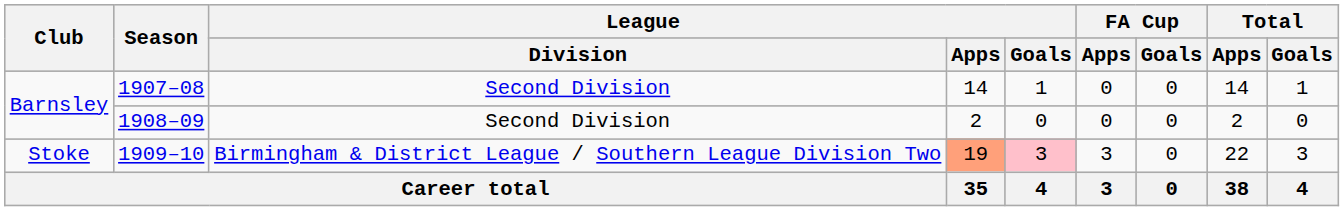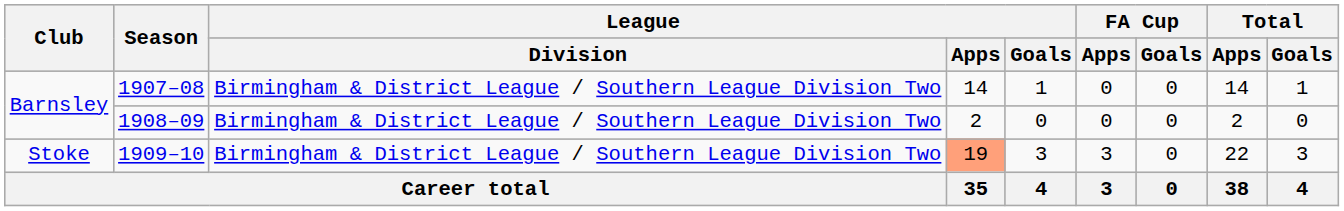 <table class="wikitable" style="text-align: center;">
 <tr>
 <th rowspan="2">Club</th>
 <th rowspan="2">Season</th>
 <th colspan="3">League</th>
 <th colspan="2">FA Cup</th>
 <th colspan="2">Total</th>
 </tr>
 <tr>
 <th>Division</th>
 <th>Apps</th>
 <th>Goals</th>
 <th>Apps</th>
 <th>Goals</th>
 <th>Apps</th>
 <th>Goals</th>
 </tr>
 <tr>
 <td rowspan="2"><a href='#'>Barnsley</a></td>
 <td><a href='#'>1907–08</a></td>
-<td><a href='#'>Second Division</a></td>
+<td><a href='#'>Birmingham & District League</a> / <a href='#'>Southern League Division Two</a></td>
 <td>14</td>
 <td>1</td>
 <td>0</td>
 <td>0</td>
 <td>14</td>
 <td>1</td>
 </tr>
 <tr>
 <td><a href='#'>1908–09</a></td>
-<td>Second Division</td>
+<td><a href='#'>Birmingham & District League</a> / <a href='#'>Southern League Division Two</a></td>
 <td>2</td>
 <td>0</td>
 <td>0</td>
 <td>0</td>
 <td>2</td>
 <td>0</td>
 </tr>
 <tr>
 <td><a href='#'>Stoke</a></td>
 <td><a href='#'>1909–10</a></td>
 <td><a href='#'>Birmingham & District League</a> / <a href='#'>Southern League Division Two</a></td>
 <td style="background: lightsalmon;">19</td>
-<td style="background: pink;">3</td>
+<td>3</td>
 <td>3</td>
 <td>0</td>
 <td>22</td>
 <td>3</td>
 </tr>
 <tr>
 <th colspan=3>Career total</th>
 <th>35</th>
 <th>4</th>
 <th>3</th>
 <th>0</th>
 <th>38</th>
 <th>4</th>
 </tr>
 </table>
